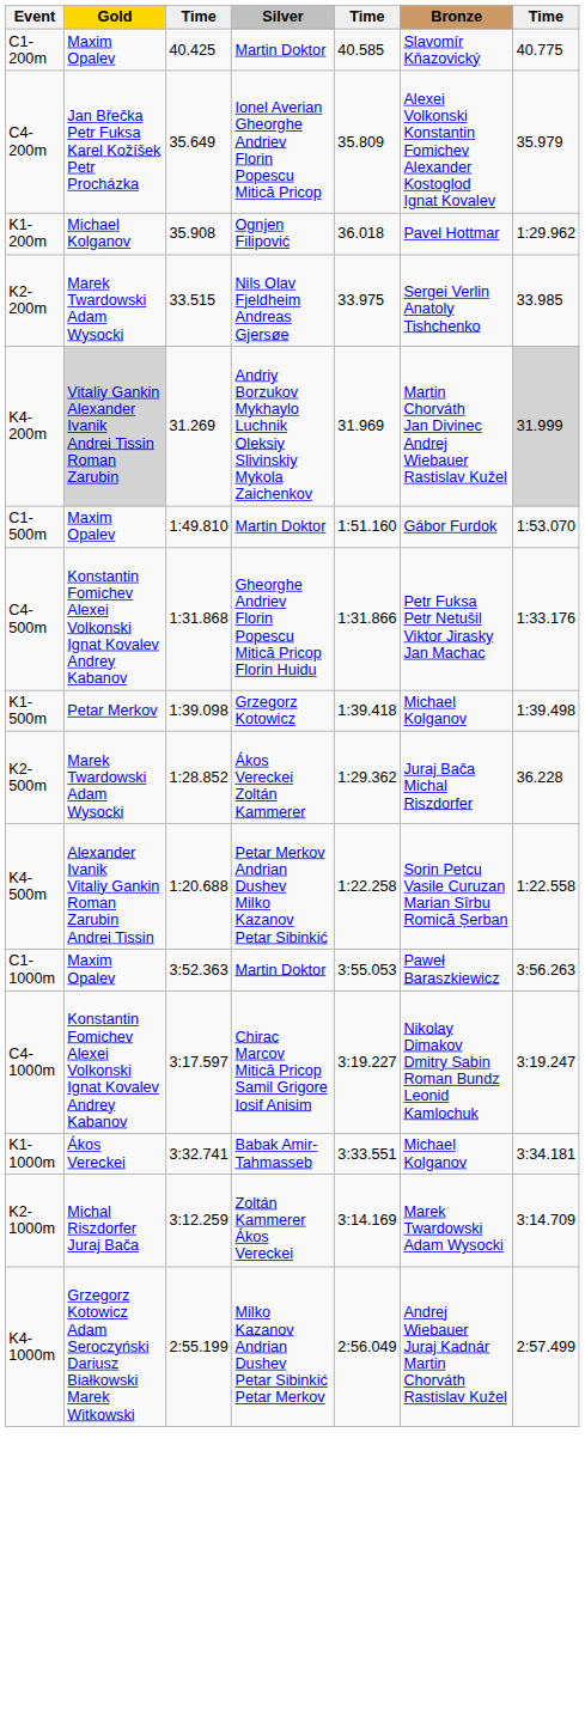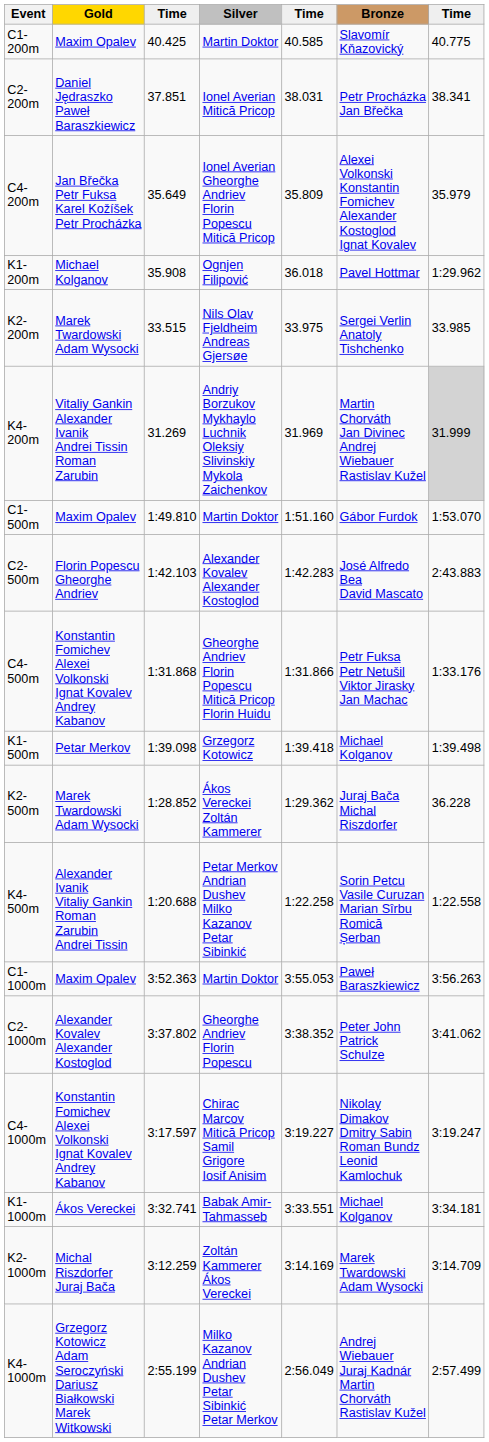 <table class="wikitable">
 <tr>
 <th>Event</th>
 <td align=center bgcolor="gold"><strong>Gold</strong></td>
 <td align=center bgcolor="EFEFEF"><strong>Time</strong></td>
 <td align=center bgcolor="silver"><strong>Silver</strong></td>
 <td align=center bgcolor="EFEFEF"><strong>Time</strong></td>
 <td align=center bgcolor="CC9966"><strong>Bronze</strong></td>
 <td align=center bgcolor="EFEFEF"><strong>Time</strong></td>
 </tr>
 <tr>
 <td>C1-200m</td>
 <td> <a href='#'>Maxim Opalev</a></td>
 <td>40.425</td>
 <td> <a href='#'>Martin Doktor</a></td>
 <td>40.585</td>
 <td> <a href='#'>Slavomír Kňazovický</a></td>
 <td>40.775</td>
+</tr>
+<tr>
+<td>C2-200m</td>
+<td><br><a href='#'>Daniel Jędraszko</a><br><a href='#'>Paweł Baraszkiewicz</a></td>
+<td>37.851</td>
+<td><br><a href='#'>Ionel Averian</a><br><a href='#'>Mitică Pricop</a></td>
+<td>38.031</td>
+<td><br><a href='#'>Petr Procházka</a><br><a href='#'>Jan Břečka</a></td>
+<td>38.341</td>
 </tr>
 <tr>
 <td>C4-200m</td>
 <td><br><a href='#'>Jan Břečka</a><br><a href='#'>Petr Fuksa</a><br><a href='#'>Karel Kožíšek</a><br><a href='#'>Petr Procházka</a></td>
 <td>35.649</td>
 <td><br><a href='#'>Ionel Averian</a><br><a href='#'>Gheorghe Andriev</a><br><a href='#'>Florin Popescu</a><br><a href='#'>Mitică Pricop</a></td>
 <td>35.809</td>
 <td><br><a href='#'>Alexei Volkonski</a><br><a href='#'>Konstantin Fomichev</a><br><a href='#'>Alexander Kostoglod</a><br><a href='#'>Ignat Kovalev</a></td>
 <td>35.979</td>
 </tr>
 <tr>
 <td>K1-200m</td>
 <td> <a href='#'>Michael Kolganov</a></td>
 <td>35.908</td>
 <td> <a href='#'>Ognjen Filipović</a></td>
 <td>36.018</td>
 <td> <a href='#'>Pavel Hottmar</a></td>
 <td>1:29.962</td>
 </tr>
 <tr>
 <td>K2-200m</td>
 <td><br><a href='#'>Marek Twardowski</a><br><a href='#'>Adam Wysocki</a></td>
 <td>33.515</td>
 <td><br><a href='#'>Nils Olav Fjeldheim</a><br><a href='#'>Andreas Gjersøe</a></td>
 <td>33.975</td>
 <td><br><a href='#'>Sergei Verlin</a><br><a href='#'>Anatoly Tishchenko</a></td>
 <td>33.985</td>
 </tr>
 <tr>
 <td>K4-200m</td>
-<td style="background: lightgrey;"><br><a href='#'>Vitaliy Gankin</a><br><a href='#'>Alexander Ivanik</a><br><a href='#'>Andrei Tissin</a><br><a href='#'>Roman Zarubin</a></td>
+<td><br><a href='#'>Vitaliy Gankin</a><br><a href='#'>Alexander Ivanik</a><br><a href='#'>Andrei Tissin</a><br><a href='#'>Roman Zarubin</a></td>
 <td>31.269</td>
 <td><br><a href='#'>Andriy Borzukov</a><br><a href='#'>Mykhaylo Luchnik</a><br><a href='#'>Oleksiy Slivinskiy</a><br><a href='#'>Mykola Zaichenkov</a></td>
 <td>31.969</td>
 <td><br><a href='#'>Martin Chorváth</a><br><a href='#'>Jan Divinec</a><br><a href='#'>Andrej Wiebauer</a><br><a href='#'>Rastislav Kužel</a></td>
 <td style="background: lightgrey;">31.999</td>
 </tr>
 <tr>
 <td>C1-500m</td>
 <td> <a href='#'>Maxim Opalev</a></td>
 <td>1:49.810</td>
 <td> <a href='#'>Martin Doktor</a></td>
 <td>1:51.160</td>
 <td> <a href='#'>Gábor Furdok</a></td>
 <td>1:53.070</td>
+</tr>
+<tr>
+<td>C2-500m</td>
+<td><br><a href='#'>Florin Popescu</a><br><a href='#'>Gheorghe Andriev</a></td>
+<td>1:42.103</td>
+<td><br><a href='#'>Alexander Kovalev</a><br><a href='#'>Alexander Kostoglod</a></td>
+<td>1:42.283</td>
+<td><br><a href='#'>José Alfredo Bea</a><br><a href='#'>David Mascato</a></td>
+<td>2:43.883</td>
 </tr>
 <tr>
 <td>C4-500m</td>
 <td><br><a href='#'>Konstantin Fomichev</a><br><a href='#'>Alexei Volkonski</a><br><a href='#'>Ignat Kovalev</a><br><a href='#'>Andrey Kabanov</a></td>
 <td>1:31.868</td>
 <td><br><a href='#'>Gheorghe Andriev</a><br><a href='#'>Florin Popescu</a><br><a href='#'>Mitică Pricop</a><br><a href='#'>Florin Huidu</a></td>
 <td>1:31.866</td>
 <td><br><a href='#'>Petr Fuksa</a><br><a href='#'>Petr Netušil</a><br><a href='#'>Viktor Jirasky</a><br><a href='#'>Jan Machac</a></td>
 <td>1:33.176</td>
 </tr>
 <tr>
 <td>K1-500m</td>
 <td> <a href='#'>Petar Merkov</a></td>
 <td>1:39.098</td>
 <td> <a href='#'>Grzegorz Kotowicz</a></td>
 <td>1:39.418</td>
 <td> <a href='#'>Michael Kolganov</a></td>
 <td>1:39.498</td>
 </tr>
 <tr>
 <td>K2-500m</td>
 <td><br><a href='#'>Marek Twardowski</a><br><a href='#'>Adam Wysocki</a></td>
 <td>1:28.852</td>
 <td><br><a href='#'>Ákos Vereckei</a><br><a href='#'>Zoltán Kammerer</a></td>
 <td>1:29.362</td>
 <td><br><a href='#'>Juraj Bača</a><br><a href='#'>Michal Riszdorfer</a></td>
 <td>36.228</td>
 </tr>
 <tr>
 <td>K4-500m</td>
 <td><br><a href='#'>Alexander Ivanik</a><br><a href='#'>Vitaliy Gankin</a><br><a href='#'>Roman Zarubin</a><br><a href='#'>Andrei Tissin</a></td>
 <td>1:20.688</td>
 <td><br><a href='#'>Petar Merkov</a><br><a href='#'>Andrian Dushev</a><br><a href='#'>Milko Kazanov</a><br><a href='#'>Petar Sibinkić</a></td>
 <td>1:22.258</td>
 <td><br><a href='#'>Sorin Petcu</a><br><a href='#'>Vasile Curuzan</a><br><a href='#'>Marian Sîrbu</a><br><a href='#'>Romică Șerban</a></td>
 <td>1:22.558</td>
 </tr>
 <tr>
 <td>C1-1000m</td>
 <td> <a href='#'>Maxim Opalev</a></td>
 <td>3:52.363</td>
 <td> <a href='#'>Martin Doktor</a></td>
 <td>3:55.053</td>
 <td> <a href='#'>Paweł Baraszkiewicz</a></td>
 <td>3:56.263</td>
 </tr>
 <tr>
+<td>C2-1000m</td>
+<td><br><a href='#'>Alexander Kovalev</a><br><a href='#'>Alexander Kostoglod</a></td>
+<td>3:37.802</td>
+<td><br><a href='#'>Gheorghe Andriev</a><br><a href='#'>Florin Popescu</a></td>
+<td>3:38.352</td>
+<td><br><a href='#'>Peter John</a><br><a href='#'>Patrick Schulze</a></td>
+<td>3:41.062</td>
+</tr>
+<tr>
 <td>C4-1000m</td>
 <td><br><a href='#'>Konstantin Fomichev</a><br><a href='#'>Alexei Volkonski</a><br><a href='#'>Ignat Kovalev</a><br><a href='#'>Andrey Kabanov</a></td>
 <td>3:17.597</td>
 <td><br><a href='#'>Chirac Marcov</a><br><a href='#'>Mitică Pricop</a><br><a href='#'>Samil Grigore</a><br><a href='#'>Iosif Anisim</a></td>
 <td>3:19.227</td>
 <td><br><a href='#'>Nikolay Dimakov</a><br><a href='#'>Dmitry Sabin</a><br><a href='#'>Roman Bundz</a><br><a href='#'>Leonid Kamlochuk</a></td>
 <td>3:19.247</td>
 </tr>
 <tr>
 <td>K1-1000m</td>
 <td> <a href='#'>Ákos Vereckei</a></td>
 <td>3:32.741</td>
 <td> <a href='#'>Babak Amir-Tahmasseb</a></td>
 <td>3:33.551</td>
 <td> <a href='#'>Michael Kolganov</a></td>
 <td>3:34.181</td>
 </tr>
 <tr>
 <td>K2-1000m</td>
 <td><br><a href='#'>Michal Riszdorfer</a><br><a href='#'>Juraj Bača</a></td>
 <td>3:12.259</td>
 <td><br><a href='#'>Zoltán Kammerer</a><br><a href='#'>Ákos Vereckei</a></td>
 <td>3:14.169</td>
 <td><br><a href='#'>Marek Twardowski</a><br><a href='#'>Adam Wysocki</a></td>
 <td>3:14.709</td>
 </tr>
 <tr>
 <td>K4-1000m</td>
 <td><br><a href='#'>Grzegorz Kotowicz</a><br><a href='#'>Adam Seroczyński</a><br><a href='#'>Dariusz Białkowski</a><br><a href='#'>Marek Witkowski</a></td>
 <td>2:55.199</td>
 <td><br><a href='#'>Milko Kazanov</a><br><a href='#'>Andrian Dushev</a><br><a href='#'>Petar Sibinkić</a><br><a href='#'>Petar Merkov</a></td>
 <td>2:56.049</td>
 <td><br><a href='#'>Andrej Wiebauer</a><br><a href='#'>Juraj Kadnár</a><br><a href='#'>Martin Chorváth</a><br><a href='#'>Rastislav Kužel</a></td>
 <td>2:57.499</td>
 </tr>
 </table>
